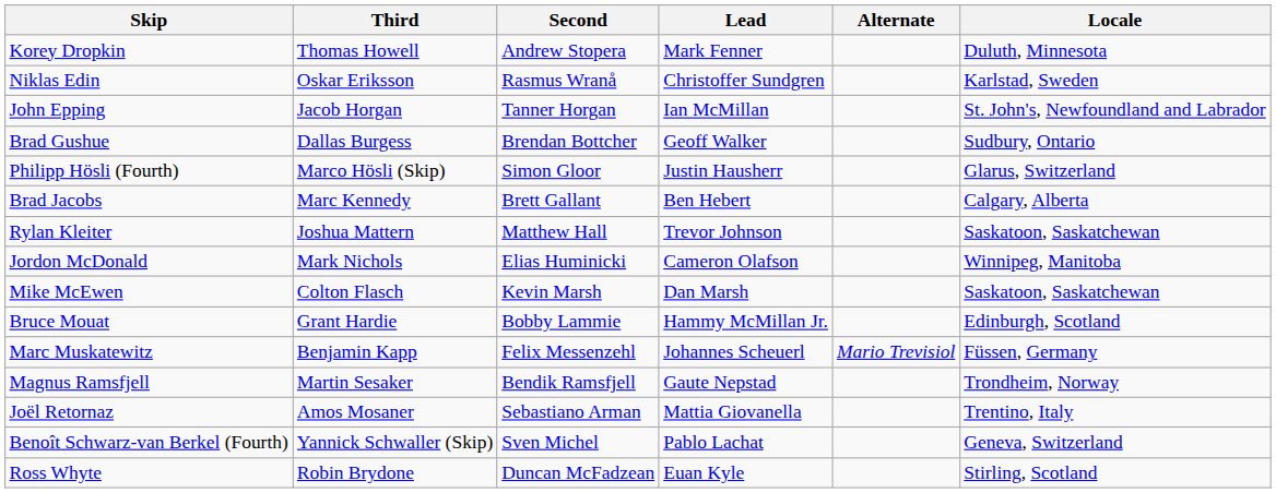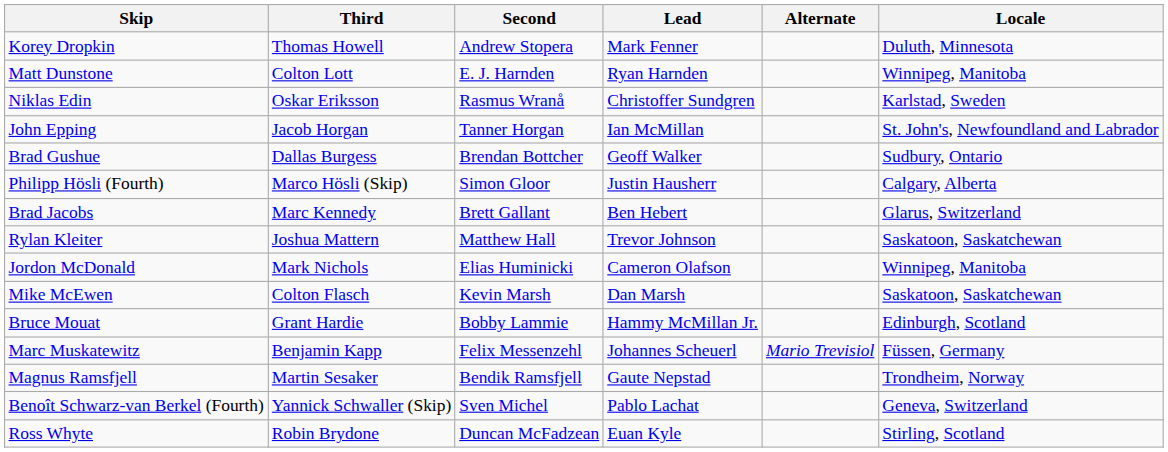 <table class=wikitable>
 <tr>
 <th scope="col">Skip</th>
 <th scope="col">Third</th>
 <th scope="col">Second</th>
 <th scope="col">Lead</th>
 <th scope="col">Alternate</th>
 <th scope="col">Locale</th>
 </tr>
 <tr>
 <td><a href='#'>Korey Dropkin</a></td>
 <td><a href='#'>Thomas Howell</a></td>
 <td><a href='#'>Andrew Stopera</a></td>
 <td><a href='#'>Mark Fenner</a></td>
 <td></td>
 <td> <a href='#'>Duluth</a>, <a href='#'>Minnesota</a></td>
+</tr>
+<tr>
+<td><a href='#'>Matt Dunstone</a></td>
+<td><a href='#'>Colton Lott</a></td>
+<td><a href='#'>E. J. Harnden</a></td>
+<td><a href='#'>Ryan Harnden</a></td>
+<td></td>
+<td> <a href='#'>Winnipeg</a>, <a href='#'>Manitoba</a></td>
 </tr>
 <tr>
 <td><a href='#'>Niklas Edin</a></td>
 <td><a href='#'>Oskar Eriksson</a></td>
 <td><a href='#'>Rasmus Wranå</a></td>
 <td><a href='#'>Christoffer Sundgren</a></td>
 <td></td>
 <td> <a href='#'>Karlstad</a>, <a href='#'>Sweden</a></td>
 </tr>
 <tr>
 <td><a href='#'>John Epping</a></td>
 <td><a href='#'>Jacob Horgan</a></td>
 <td><a href='#'>Tanner Horgan</a></td>
 <td><a href='#'>Ian McMillan</a></td>
 <td></td>
 <td> <a href='#'>St. John's</a>, <a href='#'>Newfoundland and Labrador</a></td>
 </tr>
 <tr>
 <td><a href='#'>Brad Gushue</a></td>
 <td><a href='#'>Dallas Burgess</a></td>
 <td><a href='#'>Brendan Bottcher</a></td>
 <td><a href='#'>Geoff Walker</a></td>
 <td></td>
 <td> <a href='#'>Sudbury</a>, <a href='#'>Ontario</a></td>
 </tr>
 <tr>
 <td><a href='#'>Philipp Hösli</a> (Fourth)</td>
 <td><a href='#'>Marco Hösli</a> (Skip)</td>
 <td><a href='#'>Simon Gloor</a></td>
 <td><a href='#'>Justin Hausherr</a></td>
 <td></td>
-<td> <a href='#'>Glarus</a>, <a href='#'>Switzerland</a></td>
+<td> <a href='#'>Calgary</a>, <a href='#'>Alberta</a></td>
 </tr>
 <tr>
 <td><a href='#'>Brad Jacobs</a></td>
 <td><a href='#'>Marc Kennedy</a></td>
 <td><a href='#'>Brett Gallant</a></td>
 <td><a href='#'>Ben Hebert</a></td>
 <td></td>
-<td> <a href='#'>Calgary</a>, <a href='#'>Alberta</a></td>
+<td> <a href='#'>Glarus</a>, <a href='#'>Switzerland</a></td>
 </tr>
 <tr>
 <td><a href='#'>Rylan Kleiter</a></td>
 <td><a href='#'>Joshua Mattern</a></td>
 <td><a href='#'>Matthew Hall</a></td>
 <td><a href='#'>Trevor Johnson</a></td>
 <td></td>
 <td> <a href='#'>Saskatoon</a>, <a href='#'>Saskatchewan</a></td>
 </tr>
 <tr>
 <td><a href='#'>Jordon McDonald</a></td>
 <td><a href='#'>Mark Nichols</a></td>
 <td><a href='#'>Elias Huminicki</a></td>
 <td><a href='#'>Cameron Olafson</a></td>
 <td></td>
 <td> <a href='#'>Winnipeg</a>, <a href='#'>Manitoba</a></td>
 </tr>
 <tr>
 <td><a href='#'>Mike McEwen</a></td>
 <td><a href='#'>Colton Flasch</a></td>
 <td><a href='#'>Kevin Marsh</a></td>
 <td><a href='#'>Dan Marsh</a></td>
 <td></td>
 <td> <a href='#'>Saskatoon</a>, <a href='#'>Saskatchewan</a></td>
 </tr>
 <tr>
 <td><a href='#'>Bruce Mouat</a></td>
 <td><a href='#'>Grant Hardie</a></td>
 <td><a href='#'>Bobby Lammie</a></td>
 <td><a href='#'>Hammy McMillan Jr.</a></td>
 <td></td>
 <td> <a href='#'>Edinburgh</a>, <a href='#'>Scotland</a></td>
 </tr>
 <tr>
 <td><a href='#'>Marc Muskatewitz</a></td>
 <td><a href='#'>Benjamin Kapp</a></td>
 <td><a href='#'>Felix Messenzehl</a></td>
 <td><a href='#'>Johannes Scheuerl</a></td>
 <td><em><a href='#'>Mario Trevisiol</a></em></td>
 <td> <a href='#'>Füssen</a>, <a href='#'>Germany</a></td>
 </tr>
 <tr>
 <td><a href='#'>Magnus Ramsfjell</a></td>
 <td><a href='#'>Martin Sesaker</a></td>
 <td><a href='#'>Bendik Ramsfjell</a></td>
 <td><a href='#'>Gaute Nepstad</a></td>
 <td></td>
 <td> <a href='#'>Trondheim</a>, <a href='#'>Norway</a></td>
 </tr>
 <tr>
-<td><a href='#'>Joël Retornaz</a></td>
-<td><a href='#'>Amos Mosaner</a></td>
-<td><a href='#'>Sebastiano Arman</a></td>
-<td><a href='#'>Mattia Giovanella</a></td>
-<td></td>
-<td> <a href='#'>Trentino</a>, <a href='#'>Italy</a></td>
-</tr>
-<tr>
 <td><a href='#'>Benoît Schwarz-van Berkel</a> (Fourth)</td>
 <td><a href='#'>Yannick Schwaller</a> (Skip)</td>
 <td><a href='#'>Sven Michel</a></td>
 <td><a href='#'>Pablo Lachat</a></td>
 <td></td>
 <td> <a href='#'>Geneva</a>, <a href='#'>Switzerland</a></td>
 </tr>
 <tr>
 <td><a href='#'>Ross Whyte</a></td>
 <td><a href='#'>Robin Brydone</a></td>
 <td><a href='#'>Duncan McFadzean</a></td>
 <td><a href='#'>Euan Kyle</a></td>
 <td></td>
 <td> <a href='#'>Stirling</a>, <a href='#'>Scotland</a></td>
 </tr>
 </table>
